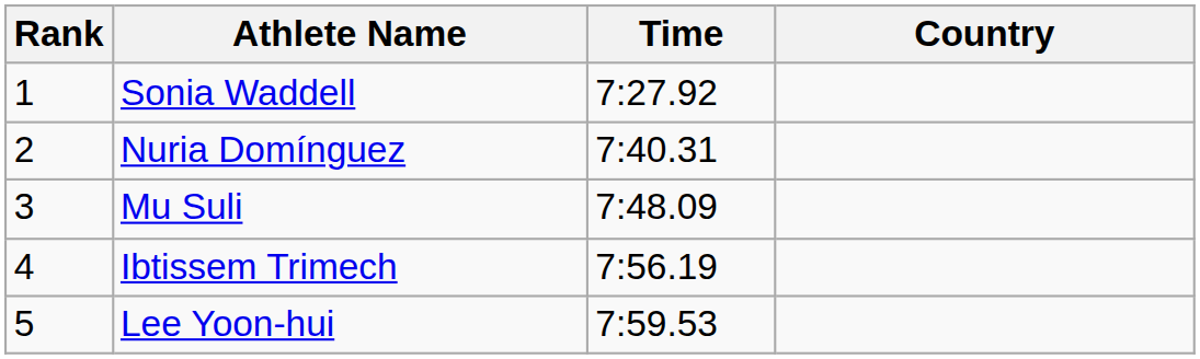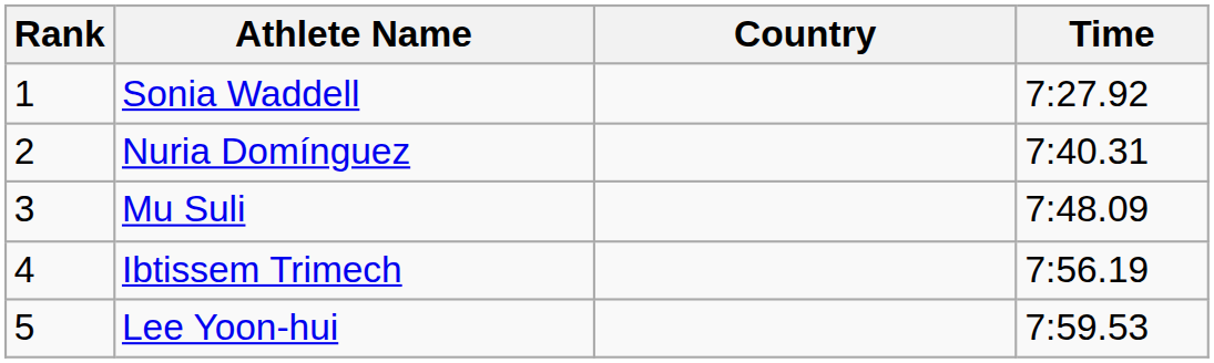 <table class="wikitable sortable">
 <tr>
 <th width=25>Rank</th>
 <th width=200>Athlete Name</th>
+<th width=175>Country</th>
 <th width=75>Time</th>
-<th width=175>Country</th>
 </tr>
 <tr>
 <td>1</td>
 <td><a href='#'>Sonia Waddell</a></td>
+<td></td>
 <td>7:27.92</td>
-<td></td>
 </tr>
 <tr>
 <td>2</td>
 <td><a href='#'>Nuria Domínguez</a></td>
+<td></td>
 <td>7:40.31</td>
-<td></td>
 </tr>
 <tr>
 <td>3</td>
 <td><a href='#'>Mu Suli</a></td>
+<td></td>
 <td>7:48.09</td>
-<td></td>
 </tr>
 <tr>
 <td>4</td>
 <td><a href='#'>Ibtissem Trimech</a></td>
+<td></td>
 <td>7:56.19</td>
-<td></td>
 </tr>
 <tr>
 <td>5</td>
 <td><a href='#'>Lee Yoon-hui</a></td>
+<td></td>
 <td>7:59.53</td>
-<td></td>
 </tr>
 </table>
